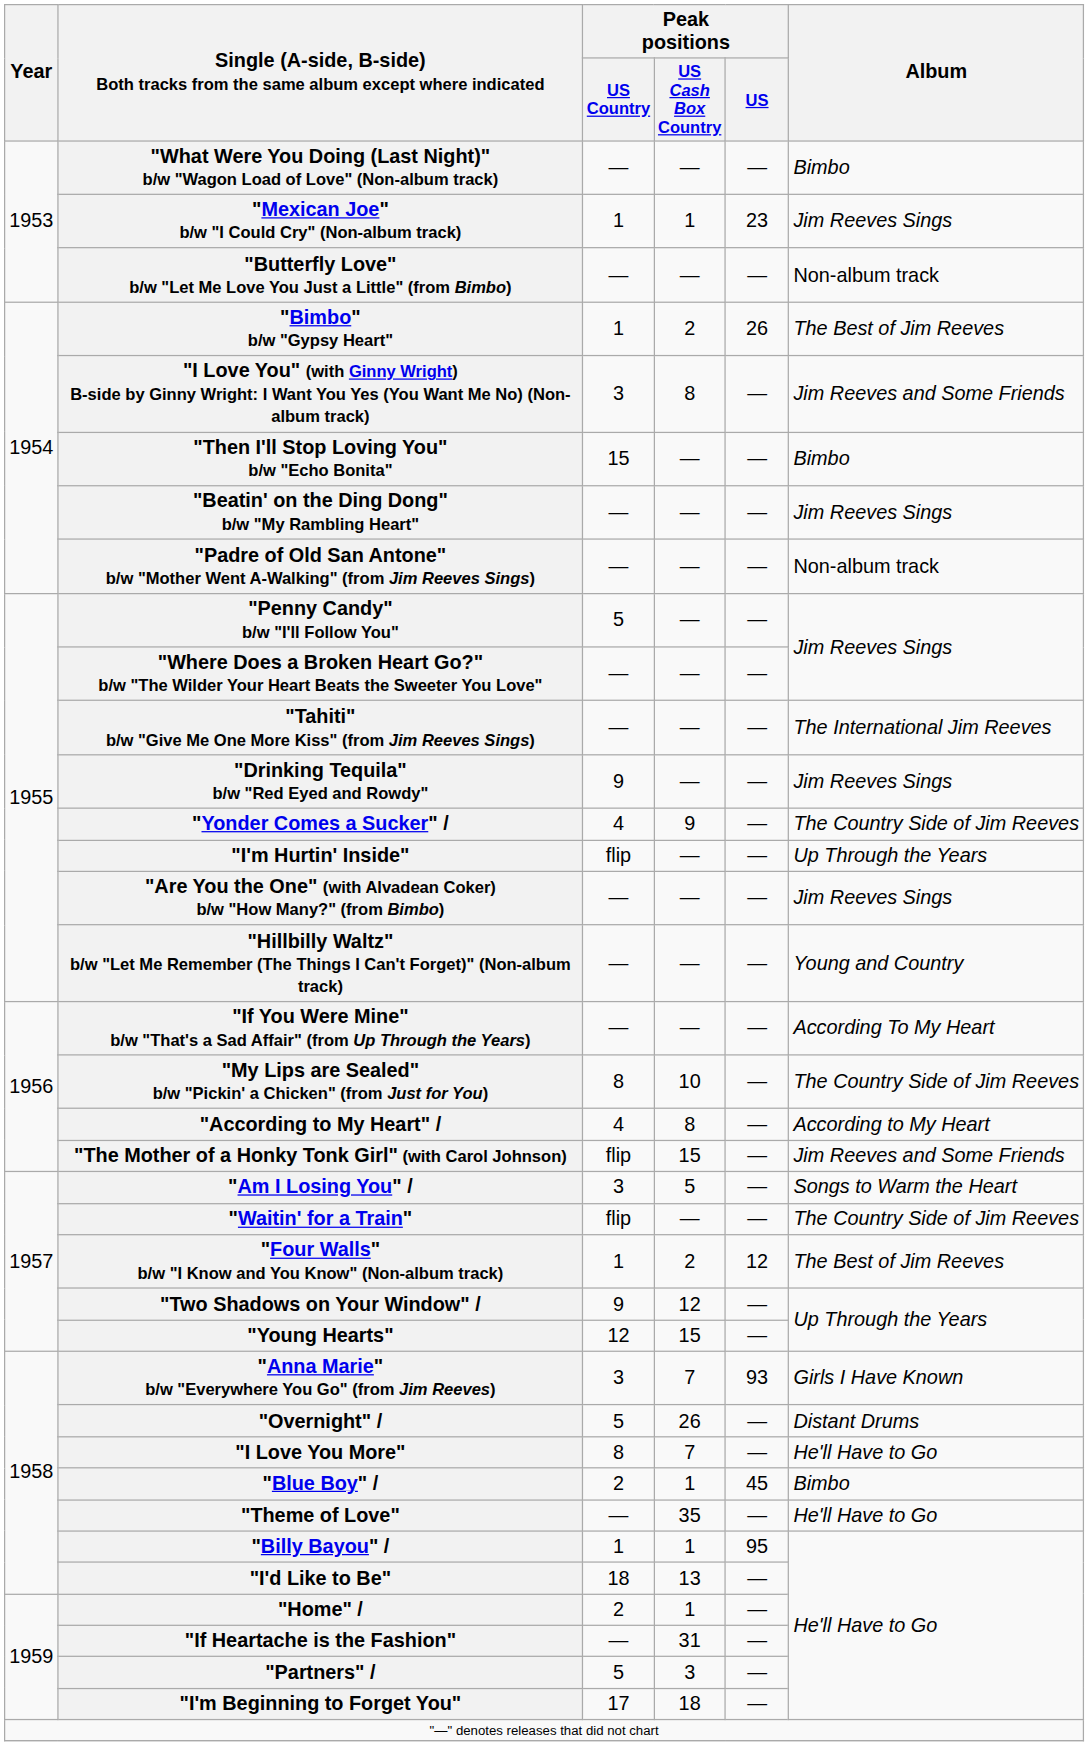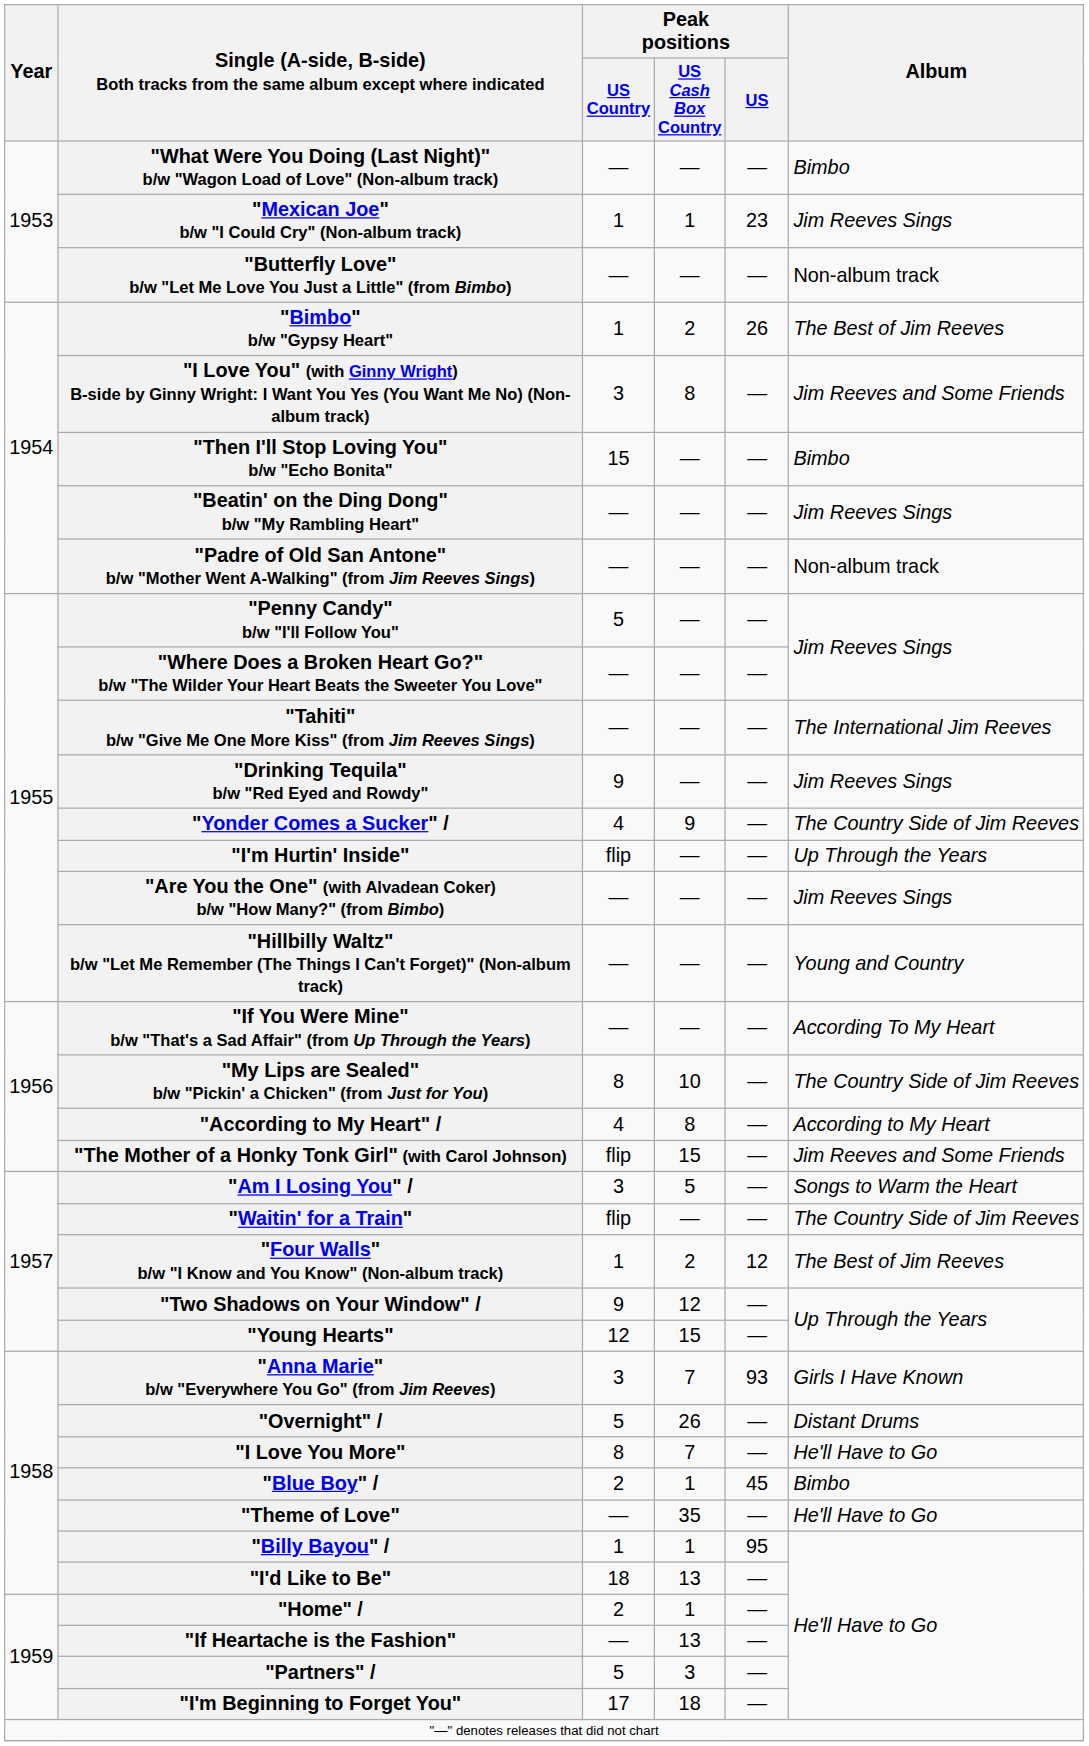 <table class="wikitable plainrowheaders" style="text-align:center;">
 <tr>
 <th rowspan="2">Year</th>
 <th rowspan="2" style="width:26em;">Single (A-side, B-side)<br><small>Both tracks from the same album except where indicated</small></th>
 <th colspan="3">Peak<br>positions</th>
 <th rowspan="2">Album</th>
 </tr>
 <tr style="font-size:smaller;">
 <th width="45"><a href='#'>US Country</a></th>
 <th width="45"><a href='#'>US<br><em>Cash Box</em> Country</a></th>
 <th width="45"><a href='#'>US</a></th>
 </tr>
 <tr>
 <td rowspan="3">1953</td>
 <th scope="row">"What Were You Doing (Last Night)"<br><small>b/w "Wagon Load of Love" (Non-album track)</small></th>
 <td>—</td>
 <td>—</td>
 <td>—</td>
 <td align="left"><em>Bimbo</em></td>
 </tr>
 <tr>
 <th scope="row">"<a href='#'>Mexican Joe</a>"<br><small>b/w "I Could Cry" (Non-album track)</small></th>
 <td>1</td>
 <td>1</td>
 <td>23</td>
 <td align="left"><em>Jim Reeves Sings</em></td>
 </tr>
 <tr>
 <th scope="row">"Butterfly Love"<br><small>b/w "Let Me Love You Just a Little" (from <em>Bimbo</em>)</small></th>
 <td>—</td>
 <td>—</td>
 <td>—</td>
 <td align="left">Non-album track</td>
 </tr>
 <tr>
 <td rowspan="5">1954</td>
 <th scope="row">"<a href='#'>Bimbo</a>"<br><small>b/w "Gypsy Heart"</small></th>
 <td>1</td>
 <td>2</td>
 <td>26</td>
 <td align="left"><em>The Best of Jim Reeves</em></td>
 </tr>
 <tr>
 <th scope="row">"I Love You" <small>(with <a href='#'>Ginny Wright</a>)</small><br><small>B-side by Ginny Wright: I Want You Yes (You Want Me No) (Non-album track)</small></th>
 <td>3</td>
 <td>8</td>
 <td>—</td>
 <td align="left"><em>Jim Reeves and Some Friends</em></td>
 </tr>
 <tr>
 <th scope="row">"Then I'll Stop Loving You"<br><small>b/w "Echo Bonita"</small></th>
 <td>15</td>
 <td>—</td>
 <td>—</td>
 <td align="left"><em>Bimbo</em></td>
 </tr>
 <tr>
 <th scope="row">"Beatin' on the Ding Dong"<br><small>b/w "My Rambling Heart"</small></th>
 <td>—</td>
 <td>—</td>
 <td>—</td>
 <td align="left"><em>Jim Reeves Sings</em></td>
 </tr>
 <tr>
 <th scope="row">"Padre of Old San Antone"<br><small>b/w "Mother Went A-Walking" (from <em>Jim Reeves Sings</em>)</small></th>
 <td>—</td>
 <td>—</td>
 <td>—</td>
 <td align="left">Non-album track</td>
 </tr>
 <tr>
 <td rowspan="8">1955</td>
 <th scope="row">"Penny Candy"<br><small>b/w "I'll Follow You"</small></th>
 <td>5</td>
 <td>—</td>
 <td>—</td>
 <td align="left" rowspan="2"><em>Jim Reeves Sings</em></td>
 </tr>
 <tr>
 <th scope="row">"Where Does a Broken Heart Go?"<br><small>b/w "The Wilder Your Heart Beats the Sweeter You Love"</small></th>
 <td>—</td>
 <td>—</td>
 <td>—</td>
 </tr>
 <tr>
 <th scope="row">"Tahiti"<br><small>b/w "Give Me One More Kiss" (from <em>Jim Reeves Sings</em>)</small></th>
 <td>—</td>
 <td>—</td>
 <td>—</td>
 <td align="left"><em>The International Jim Reeves</em></td>
 </tr>
 <tr>
 <th scope="row">"Drinking Tequila"<br><small>b/w "Red Eyed and Rowdy"</small></th>
 <td>9</td>
 <td>—</td>
 <td>—</td>
 <td align="left"><em>Jim Reeves Sings</em></td>
 </tr>
 <tr>
 <th scope="row">"<a href='#'>Yonder Comes a Sucker</a>" /</th>
 <td>4</td>
 <td>9</td>
 <td>—</td>
 <td align="left"><em>The Country Side of Jim Reeves</em></td>
 </tr>
 <tr>
 <th scope="row">"I'm Hurtin' Inside"</th>
 <td>flip</td>
 <td>—</td>
 <td>—</td>
 <td align="left"><em>Up Through the Years</em></td>
 </tr>
 <tr>
 <th scope="row">"Are You the One" <small> (with Alvadean Coker)</small><br><small>b/w "How Many?" (from <em>Bimbo</em>)</small></th>
 <td>—</td>
 <td>—</td>
 <td>—</td>
 <td align="left"><em>Jim Reeves Sings</em></td>
 </tr>
 <tr>
 <th scope="row">"Hillbilly Waltz"<br><small>b/w "Let Me Remember (The Things I Can't Forget)" (Non-album track)</small></th>
 <td>—</td>
 <td>—</td>
 <td>—</td>
 <td align="left"><em>Young and Country</em></td>
 </tr>
 <tr>
 <td rowspan="4">1956</td>
 <th scope="row">"If You Were Mine"<br><small>b/w "That's a Sad Affair" (from <em>Up Through the Years</em>)</small></th>
 <td>—</td>
 <td>—</td>
 <td>—</td>
 <td align="left"><em>According To My Heart</em></td>
 </tr>
 <tr>
 <th scope="row">"My Lips are Sealed"<br><small>b/w "Pickin' a Chicken" (from <em>Just for You</em>)</small></th>
 <td>8</td>
 <td>10</td>
 <td>—</td>
 <td align="left"><em>The Country Side of Jim Reeves</em></td>
 </tr>
 <tr>
 <th scope="row">"According to My Heart" /</th>
 <td>4</td>
 <td>8</td>
 <td>—</td>
 <td align="left"><em>According to My Heart</em></td>
 </tr>
 <tr>
 <th scope="row">"The Mother of a Honky Tonk Girl"<small> (with Carol Johnson)</small></th>
 <td>flip</td>
 <td>15</td>
 <td>—</td>
 <td align="left"><em>Jim Reeves and Some Friends</em></td>
 </tr>
 <tr>
 <td rowspan="5">1957</td>
 <th scope="row">"<a href='#'>Am I Losing You</a>" /</th>
 <td>3</td>
 <td>5</td>
 <td>—</td>
 <td align="left"><em>Songs to Warm the Heart</em></td>
 </tr>
 <tr>
 <th scope="row">"<a href='#'>Waitin' for a Train</a>"</th>
 <td>flip</td>
 <td>—</td>
 <td>—</td>
 <td align="left"><em>The Country Side of Jim Reeves</em></td>
 </tr>
 <tr>
 <th scope="row">"<a href='#'>Four Walls</a>"<br><small>b/w "I Know and You Know" (Non-album track)</small></th>
 <td>1</td>
 <td>2</td>
 <td>12</td>
 <td align="left"><em>The Best of Jim Reeves</em></td>
 </tr>
 <tr>
 <th scope="row">"Two Shadows on Your Window" /</th>
 <td>9</td>
 <td>12</td>
 <td>—</td>
 <td align="left" rowspan="2"><em>Up Through the Years</em></td>
 </tr>
 <tr>
 <th scope="row">"Young Hearts"</th>
 <td>12</td>
 <td>15</td>
 <td>—</td>
 </tr>
 <tr>
 <td rowspan="7">1958</td>
 <th scope="row">"<a href='#'>Anna Marie</a>"<br><small>b/w "Everywhere You Go" (from <em>Jim Reeves</em>)</small></th>
 <td>3</td>
 <td>7</td>
 <td>93</td>
 <td align="left"><em>Girls I Have Known</em></td>
 </tr>
 <tr>
 <th scope="row">"Overnight" /</th>
 <td>5</td>
 <td>26</td>
 <td>—</td>
 <td align="left"><em>Distant Drums</em></td>
 </tr>
 <tr>
 <th scope="row">"I Love You More"</th>
 <td>8</td>
 <td>7</td>
 <td>—</td>
 <td align="left"><em>He'll Have to Go</em></td>
 </tr>
 <tr>
 <th scope="row">"<a href='#'>Blue Boy</a>" /</th>
 <td>2</td>
 <td>1</td>
 <td>45</td>
 <td align="left"><em>Bimbo</em></td>
 </tr>
 <tr>
 <th scope="row">"Theme of Love"</th>
 <td>—</td>
 <td>35</td>
 <td>—</td>
 <td align="left"><em>He'll Have to Go</em></td>
 </tr>
 <tr>
 <th scope="row">"<a href='#'>Billy Bayou</a>" /</th>
 <td>1</td>
 <td>1</td>
 <td>95</td>
 <td align="left" rowspan="6"><em>He'll Have to Go</em></td>
 </tr>
 <tr>
 <th scope="row">"I'd Like to Be"</th>
 <td>18</td>
 <td>13</td>
 <td>—</td>
 </tr>
 <tr>
 <td rowspan="4">1959</td>
 <th scope="row">"Home" /</th>
 <td>2</td>
 <td>1</td>
 <td>—</td>
 </tr>
 <tr>
 <th scope="row">"If Heartache is the Fashion"</th>
 <td>—</td>
-<td>31</td>
+<td>13</td>
 <td>—</td>
 </tr>
 <tr>
 <th scope="row">"Partners" /</th>
 <td>5</td>
 <td>3</td>
 <td>—</td>
 </tr>
 <tr>
 <th scope="row">"I'm Beginning to Forget You"</th>
 <td>17</td>
 <td>18</td>
 <td>—</td>
 </tr>
 <tr>
 <td colspan="6" style="font-size:8pt">"—" denotes releases that did not chart</td>
 </tr>
 <tr>
 </tr>
 </table>
